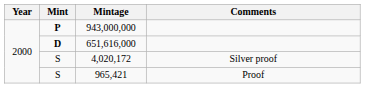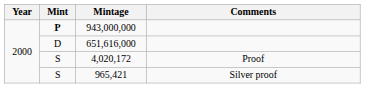 <table class="wikitable sortable" style="min-width:65%; text-align:center;">
 <tr>
 <th width="10%">Year</th>
 <th width="10%">Mint</th>
 <th width="20%">Mintage</th>
 <th width="60%">Comments</th>
 </tr>
 <tr>
 <td rowspan="4">2000</td>
 <td><strong>P</strong></td>
 <td>943,000,000</td>
 <td></td>
 </tr>
 <tr>
-<td><strong>D</strong></td>
+<td>D</td>
 <td>651,616,000</td>
 <td></td>
 </tr>
 <tr>
 <td>S</td>
 <td>4,020,172</td>
-<td>Silver proof</td>
+<td>Proof</td>
 </tr>
 <tr>
 <td>S</td>
 <td>965,421</td>
-<td>Proof</td>
+<td>Silver proof</td>
 </tr>
 </table>
